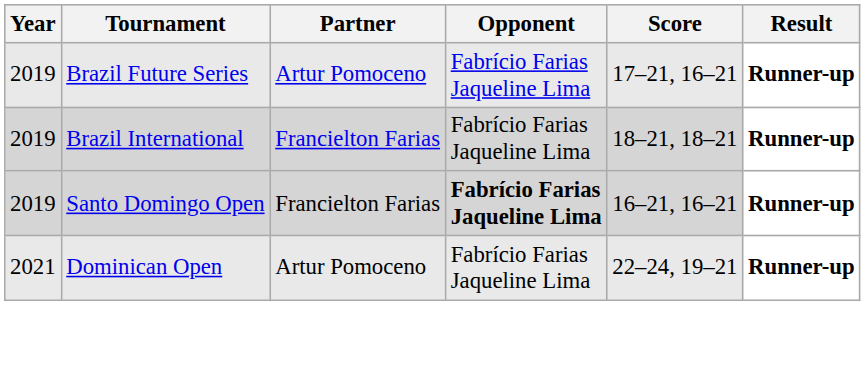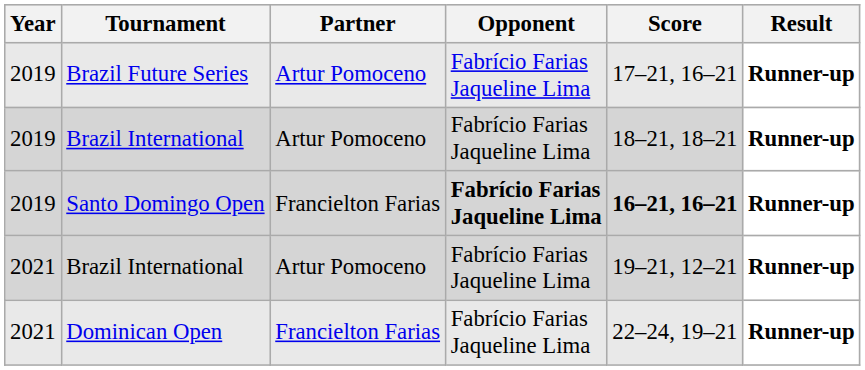 <table class="sortable wikitable" style="font-size: 90%;">
 <tr>
 <th>Year</th>
 <th>Tournament</th>
 <th>Partner</th>
 <th>Opponent</th>
 <th>Score</th>
 <th>Result</th>
 </tr>
 <tr style="background:#E9E9E9">
 <td align="center">2019</td>
 <td align="left"><a href='#'>Brazil Future Series</a></td>
 <td align="left"> <a href='#'>Artur Pomoceno</a></td>
 <td align="left"> <a href='#'>Fabrício Farias</a><br> <a href='#'>Jaqueline Lima</a></td>
 <td align="left">17–21, 16–21</td>
 <td style="text-align:left; background:white"> <strong>Runner-up</strong></td>
 </tr>
 <tr style="background:#D5D5D5">
 <td align="center">2019</td>
 <td align="left"><a href='#'>Brazil International</a></td>
-<td align="left"> <a href='#'>Francielton Farias</a></td>
+<td align="left"> Artur Pomoceno</td>
 <td align="left"> Fabrício Farias<br> Jaqueline Lima</td>
 <td align="left">18–21, 18–21</td>
 <td style="text-align:left; background:white"> <strong>Runner-up</strong></td>
 </tr>
 <tr style="background:#D5D5D5">
 <td align="center">2019</td>
 <td align="left"><a href='#'>Santo Domingo Open</a></td>
 <td align="left"> Francielton Farias</td>
 <td align="left"><strong> Fabrício Farias<br> Jaqueline Lima</strong></td>
-<td align="left">16–21, 16–21</td>
+<td align="left"><strong>16–21, 16–21</strong></td>
+<td style="text-align:left; background:white"> <strong>Runner-up</strong></td>
+</tr>
+<tr style="background:#D5D5D5">
+<td align="center">2021</td>
+<td align="left">Brazil International</td>
+<td align="left"> Artur Pomoceno</td>
+<td align="left"> Fabrício Farias<br> Jaqueline Lima</td>
+<td align="left">19–21, 12–21</td>
 <td style="text-align:left; background:white"> <strong>Runner-up</strong></td>
 </tr>
 <tr style="background:#E9E9E9">
 <td align="center">2021</td>
 <td align="left"><a href='#'>Dominican Open</a></td>
-<td align="left"> Artur Pomoceno</td>
+<td align="left"> <a href='#'>Francielton Farias</a></td>
 <td align="left"> Fabrício Farias<br> Jaqueline Lima</td>
 <td align="left">22–24, 19–21</td>
 <td style="text-align:left; background:white"> <strong>Runner-up</strong></td>
 </tr>
 </table>
